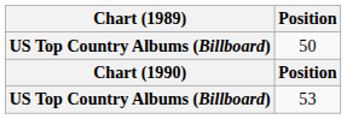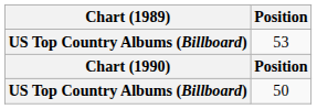 <table class="wikitable plainrowheaders" style="text-align:center">
 <tr>
 <th scope="col">Chart (1989)</th>
 <th scope="col">Position</th>
 </tr>
 <tr>
 <th scope="row">US Top Country Albums (<em>Billboard</em>)</th>
-<td>50</td>
+<td>53</td>
 </tr>
 <tr>
 <th scope="col">Chart (1990)</th>
 <th scope="col">Position</th>
 </tr>
 <tr>
 <th scope="row">US Top Country Albums (<em>Billboard</em>)</th>
-<td>53</td>
+<td>50</td>
 </tr>
 </table>
